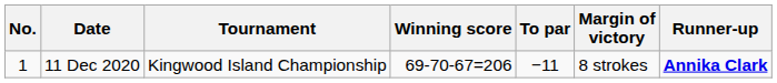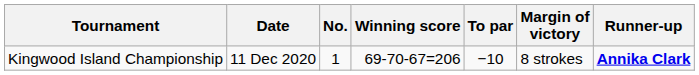 <table class="wikitable" style="font-size:95%;">
 <tr>
+<th>Tournament</th>
+<th>Date</th>
 <th>No.</th>
-<th>Date</th>
-<th>Tournament</th>
 <th>Winning score</th>
 <th>To par</th>
 <th>Margin of<br>victory</th>
 <th>Runner-up</th>
 </tr>
 <tr>
+<td>Kingwood Island Championship</td>
+<td align=right>11 Dec 2020</td>
 <td align=center>1</td>
-<td align=right>11 Dec 2020</td>
-<td>Kingwood Island Championship</td>
 <td align=right>69-70-67=206</td>
-<td align=center>−11</td>
+<td align=center>−10</td>
 <td>8 strokes</td>
 <td><strong> <a href='#'>Annika Clark</a></strong></td>
 </tr>
 </table>
